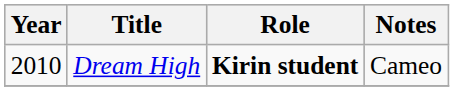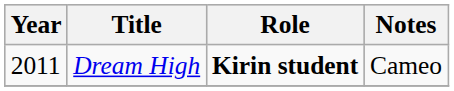 <table class="wikitable">
 <tr>
 <th>Year</th>
 <th>Title</th>
 <th>Role</th>
 <th>Notes</th>
 </tr>
 <tr>
-<td>2010</td>
+<td>2011</td>
 <td><em><a href='#'>Dream High</a></em></td>
 <td><strong>Kirin student</strong></td>
 <td>Cameo</td>
 </tr>
 <tr>
 </tr>
 </table>
